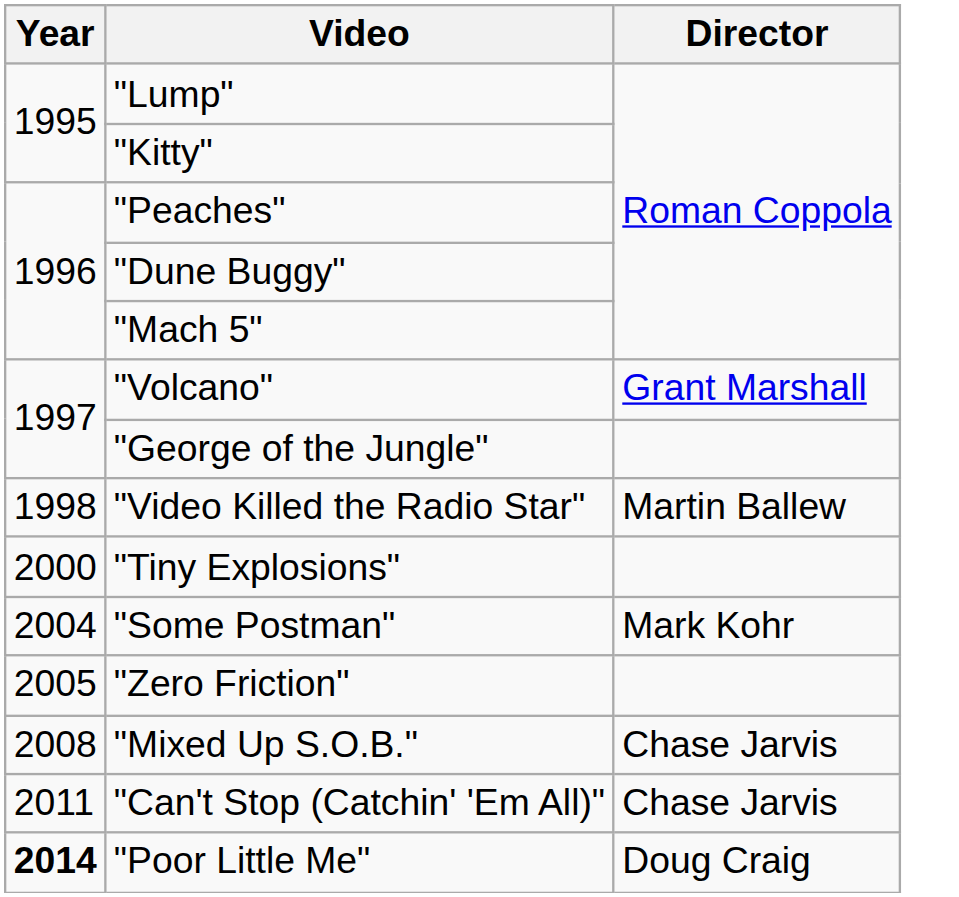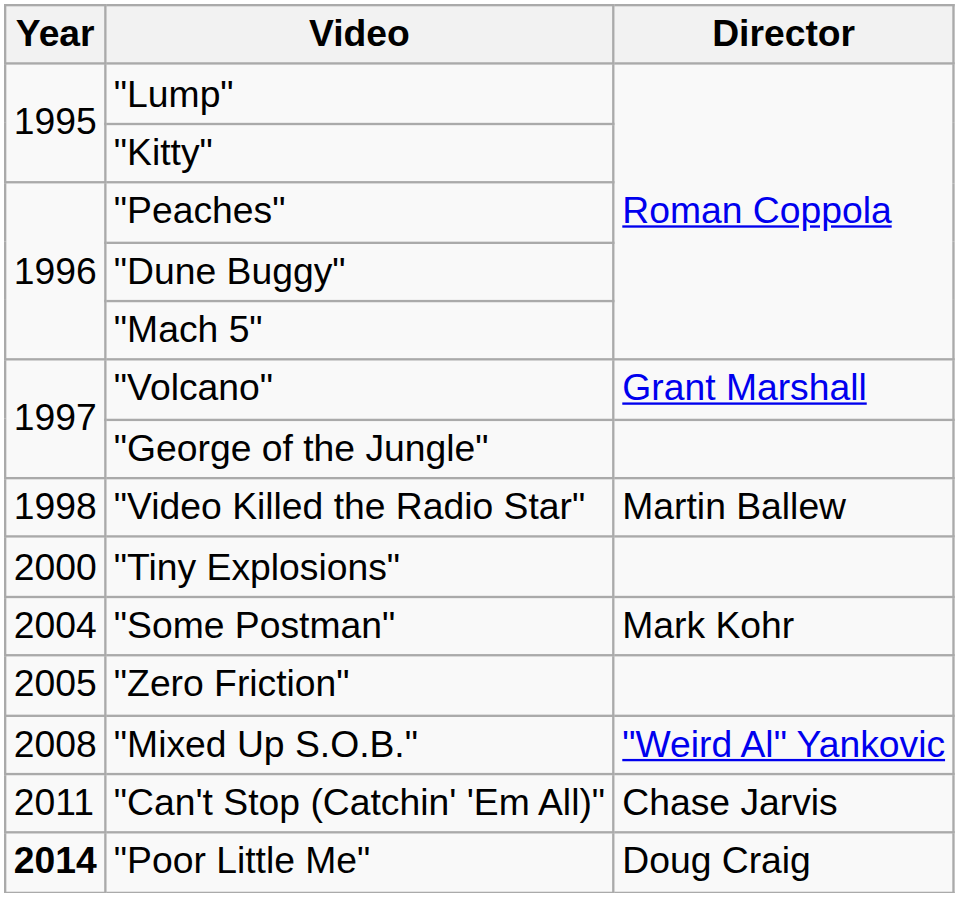 <table class="wikitable">
 <tr>
 <th>Year</th>
 <th>Video</th>
 <th>Director</th>
 </tr>
 <tr>
 <td rowspan="2">1995</td>
 <td>"Lump"</td>
 <td rowspan="5"><a href='#'>Roman Coppola</a></td>
 </tr>
 <tr>
 <td>"Kitty"</td>
 </tr>
 <tr>
 <td rowspan="3">1996</td>
 <td>"Peaches"</td>
 </tr>
 <tr>
 <td>"Dune Buggy"</td>
 </tr>
 <tr>
 <td>"Mach 5"</td>
 </tr>
 <tr>
 <td rowspan="2">1997</td>
 <td>"Volcano"</td>
 <td><a href='#'>Grant Marshall</a></td>
 </tr>
 <tr>
 <td>"George of the Jungle"</td>
 <td></td>
 </tr>
 <tr>
 <td>1998</td>
 <td>"Video Killed the Radio Star"</td>
 <td>Martin Ballew</td>
 </tr>
 <tr>
 <td>2000</td>
 <td>"Tiny Explosions"</td>
 <td></td>
 </tr>
 <tr>
 <td>2004</td>
 <td>"Some Postman"</td>
 <td>Mark Kohr</td>
 </tr>
 <tr>
 <td>2005</td>
 <td>"Zero Friction"</td>
 <td></td>
 </tr>
 <tr>
 <td>2008</td>
 <td>"Mixed Up S.O.B."</td>
-<td>Chase Jarvis</td>
+<td><a href='#'>"Weird Al" Yankovic</a></td>
 </tr>
 <tr>
 <td>2011</td>
 <td>"Can't Stop (Catchin' 'Em All)"</td>
 <td>Chase Jarvis</td>
 </tr>
 <tr>
 <td><strong>2014</strong></td>
 <td>"Poor Little Me"</td>
 <td>Doug Craig</td>
 </tr>
 </table>
